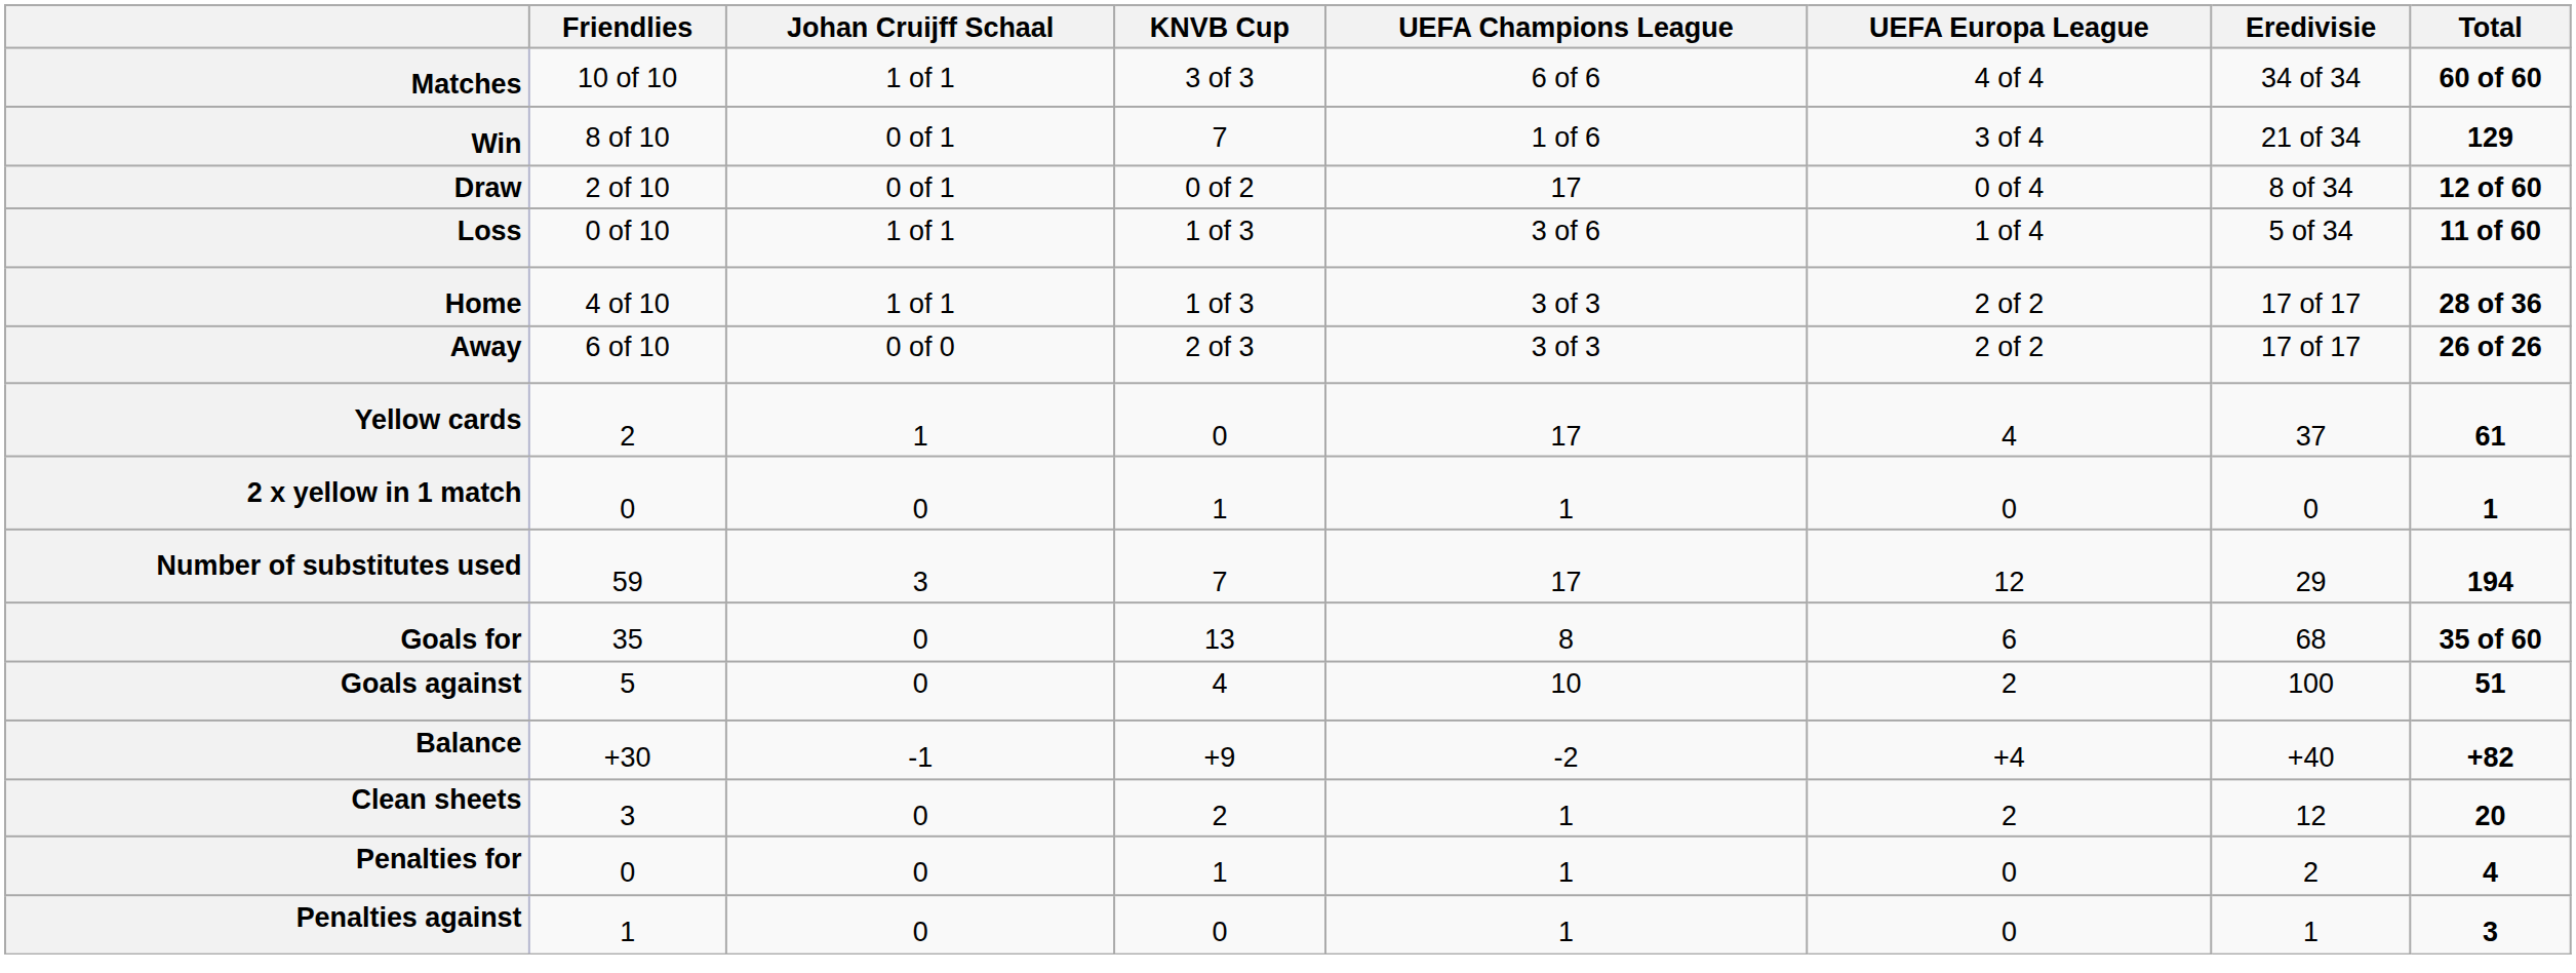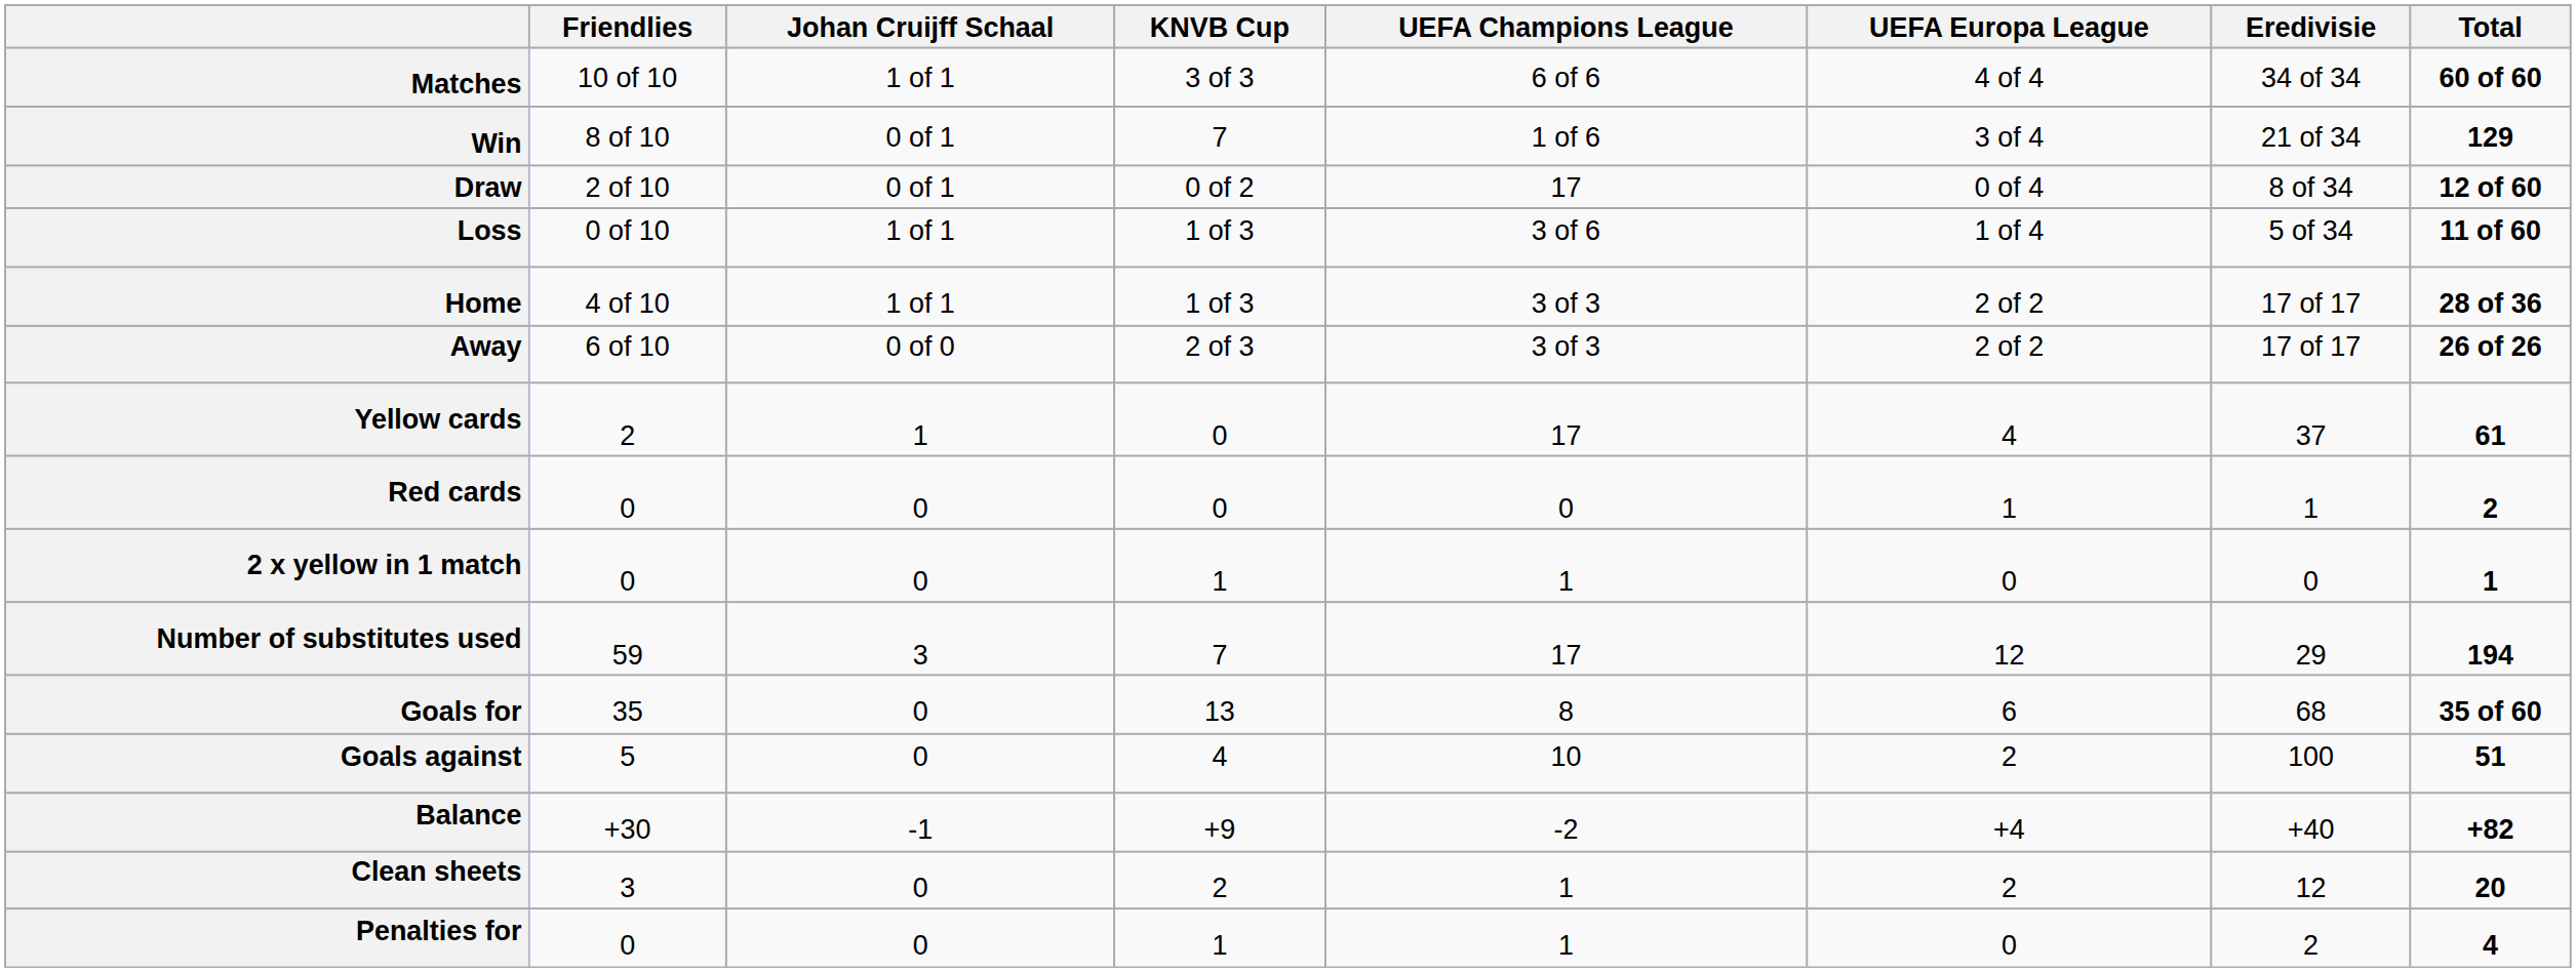 <table class="wikitable" style="width:100%; font-size:85%;">
 <tr>
 <th></th>
 <th>Friendlies</th>
 <th>Johan Cruijff Schaal</th>
 <th>KNVB Cup</th>
 <th>UEFA Champions League</th>
 <th>UEFA Europa League</th>
 <th>Eredivisie</th>
 <th>Total</th>
 </tr>
 <tr>
 <th style="border-right:1px solid #B5B7CF;text-align:right;padding-top:10px;">Matches</th>
 <td align=center>10 of 10</td>
 <td align=center>1 of 1</td>
 <td align=center>3 of 3</td>
 <td align=center>6 of 6</td>
 <td align=center>4 of 4</td>
 <td align=center>34 of 34</td>
 <td align=center><strong>60 of 60</strong></td>
 </tr>
 <tr style="font-size:100%;">
 <th style="border-right:1px solid #B5B7CF;text-align:right;padding-top:10px;">Win</th>
 <td align=center>8 of 10</td>
 <td align=center>0 of 1</td>
 <td align=center>7</td>
 <td align=center>1 of 6</td>
 <td align=center>3 of 4</td>
 <td align=center>21 of 34</td>
 <td align=center><strong>129</strong></td>
 </tr>
 <tr style="font-size:100%;">
 <th style="border-right:1px solid #B5B7CF;text-align:right;">Draw</th>
 <td align=center>2 of 10</td>
 <td align=center>0 of 1</td>
 <td align=center>0 of 2</td>
 <td align=center>17</td>
 <td align=center>0 of 4</td>
 <td align=center>8 of 34</td>
 <td align=center><strong>12 of 60</strong></td>
 </tr>
 <tr style="font-size:100%;" valign="top">
 <th style="border-right:1px solid #B5B7CF;text-align:right;padding-bottom:10px;">Loss</th>
 <td align=center>0 of 10</td>
 <td align=center>1 of 1</td>
 <td align=center>1 of 3</td>
 <td align=center>3 of 6</td>
 <td align=center>1 of 4</td>
 <td align=center>5 of 34</td>
 <td align=center><strong>11 of 60</strong></td>
 </tr>
 <tr style="font-size:100%;" valign="bottom">
 <th style="border-right:1px solid #B5B7CF;text-align:right;padding-top:10px;">Home</th>
 <td align=center>4 of 10</td>
 <td align=center>1 of 1</td>
 <td align=center>1 of 3</td>
 <td align=center>3 of 3</td>
 <td align=center>2 of 2</td>
 <td align=center>17 of 17</td>
 <td align=center><strong>28 of 36</strong></td>
 </tr>
 <tr style="font-size:100%;" valign="top">
 <th style="border-right:1px solid #B5B7CF;text-align:right;padding-bottom:10px;">Away</th>
 <td align=center>6 of 10</td>
 <td align=center>0 of 0</td>
 <td align=center>2 of 3</td>
 <td align=center>3 of 3</td>
 <td align=center>2 of 2</td>
 <td align=center>17 of 17</td>
 <td align=center><strong>26 of 26</strong></td>
 </tr>
 <tr style="font-size:100%;" valign="bottom">
 <th style="border-right:1px solid #B5B7CF;text-align:right;padding-top:10px;padding-bottom:10px;">Yellow cards </th>
 <td align=center>2</td>
 <td align=center>1</td>
 <td align=center>0</td>
 <td align=center>17</td>
 <td align=center>4</td>
 <td align=center>37</td>
 <td align=center><strong>61</strong></td>
 </tr>
 <tr style="font-size:100%;" valign="bottom">
+<th style="border-right:1px solid #B5B7CF;text-align:right;padding-top:10px;padding-bottom:10px;">Red cards </th>
+<td align=center>0</td>
+<td align=center>0</td>
+<td align=center>0</td>
+<td align=center>0</td>
+<td align=center>1</td>
+<td align=center>1</td>
+<td align=center><strong>2</strong></td>
+</tr>
+<tr style="font-size:100%;" valign="bottom">
 <th style="border-right:1px solid #B5B7CF;text-align:right;padding-top:10px;padding-bottom:10px;">2 x yellow in 1 match </th>
 <td align=center>0</td>
 <td align=center>0</td>
 <td align=center>1</td>
 <td align=center>1</td>
 <td align=center>0</td>
 <td align=center>0</td>
 <td align=center><strong>1</strong></td>
 </tr>
 <tr style="font-size:100%;" valign="bottom">
 <th style="border-right:1px solid #B5B7CF;text-align:right;padding-top:10px;padding-bottom:10px;">Number of substitutes used </th>
 <td align=center>59</td>
 <td align=center>3</td>
 <td align=center>7</td>
 <td align=center>17</td>
 <td align=center>12</td>
 <td align=center>29</td>
 <td align=center><strong>194</strong></td>
 </tr>
 <tr style="font-size:100%;" valign="bottom">
 <th style="border-right:1px solid #B5B7CF;text-align:right;padding-top:10px;">Goals for </th>
 <td align=center>35</td>
 <td align=center>0</td>
 <td align=center>13</td>
 <td align=center>8</td>
 <td align=center>6</td>
 <td align=center>68</td>
 <td align=center><strong>35 of 60</strong></td>
 </tr>
 <tr style="font-size:100%;" valign="top">
 <th style="border-right:1px solid #B5B7CF;text-align:right;padding-bottom:10px;">Goals against </th>
 <td align=center>5</td>
 <td align=center>0</td>
 <td align=center>4</td>
 <td align=center>10</td>
 <td align=center>2</td>
 <td align=center>100</td>
 <td align=center><strong>51</strong></td>
 </tr>
 <tr style="font-size:100%;" valign="bottom">
 <th style="border-right:1px solid #B5B7CF;text-align:right;padding-bottom:10px;">Balance </th>
 <td align=center>+30</td>
 <td align=center>-1</td>
 <td align=center>+9</td>
 <td align=center>-2</td>
 <td align=center>+4</td>
 <td align=center>+40</td>
 <td align=center><strong>+82</strong></td>
 </tr>
 <tr style="font-size:100%;" valign="bottom">
 <th style="border-right:1px solid #B5B7CF;text-align:right;padding-bottom:10px;">Clean sheets </th>
 <td align=center>3</td>
 <td align=center>0</td>
 <td align=center>2</td>
 <td align=center>1</td>
 <td align=center>2</td>
 <td align=center>12</td>
 <td align=center><strong>20</strong></td>
 </tr>
 <tr style="font-size:100%;" valign="bottom">
 <th style="border-right:1px solid #B5B7CF;text-align:right;padding-bottom:10px;">Penalties for </th>
 <td align=center>0</td>
 <td align=center>0</td>
 <td align=center>1</td>
 <td align=center>1</td>
 <td align=center>0</td>
 <td align=center>2</td>
 <td align=center><strong>4</strong></td>
 </tr>
-<tr style="font-size:100%;" valign="bottom">
-<th style="border-right:1px solid #B5B7CF;text-align:right;padding-bottom:10px;">Penalties against </th>
-<td align=center>1</td>
-<td align=center>0</td>
-<td align=center>0</td>
-<td align=center>1</td>
-<td align=center>0</td>
-<td align=center>1</td>
-<td align=center><strong>3</strong></td>
-</tr>
 </table>
